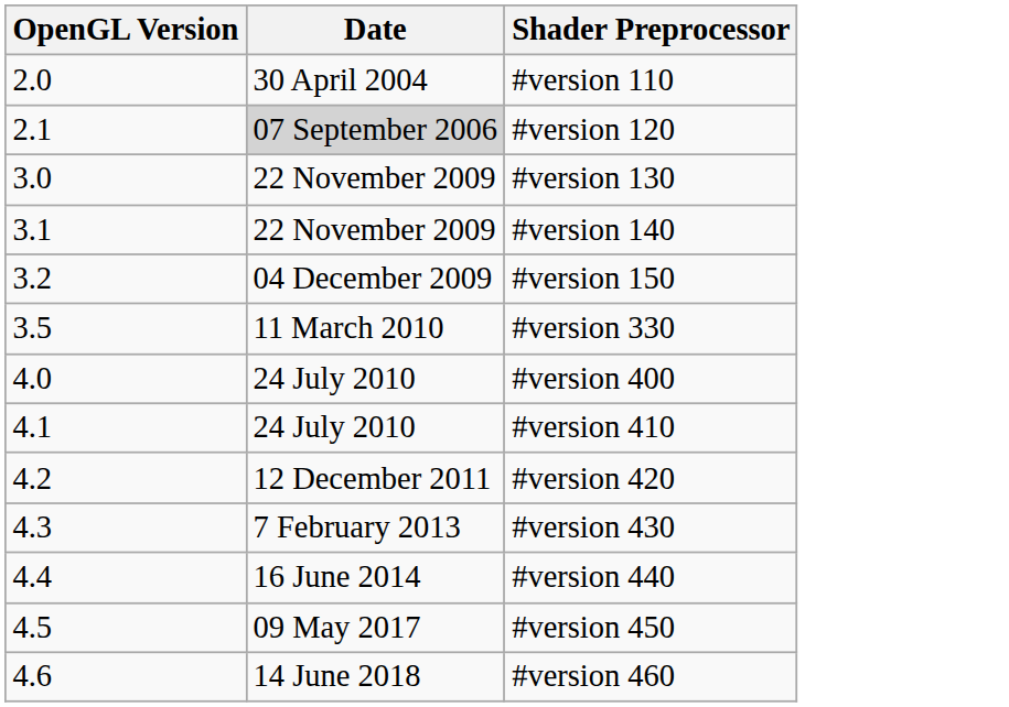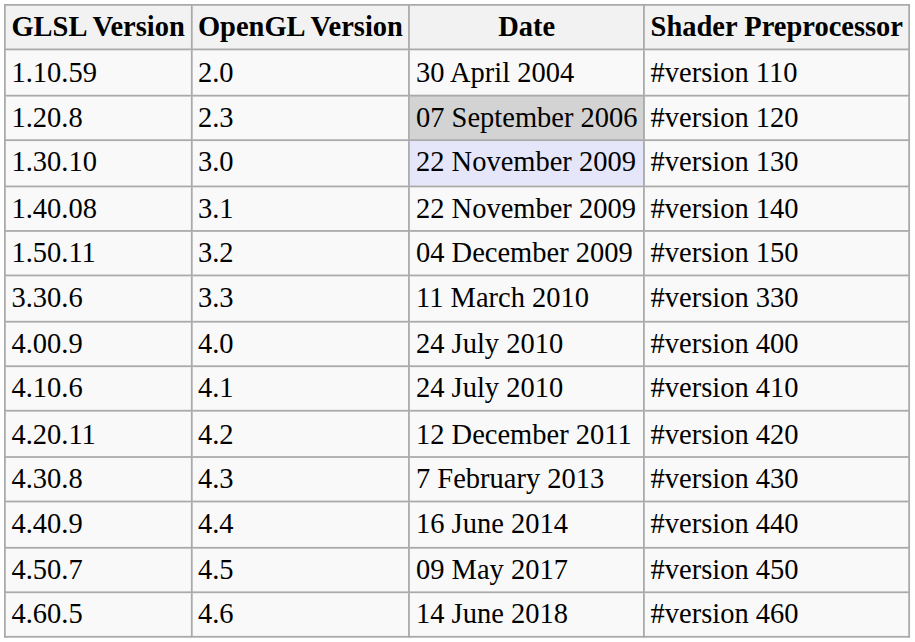 <table class="wikitable">
 <tr>
+<th>GLSL Version</th>
 <th>OpenGL Version</th>
 <th>Date</th>
 <th>Shader Preprocessor</th>
 </tr>
 <tr>
+<td>1.10.59</td>
 <td>2.0</td>
 <td>30 April 2004</td>
 <td>#version 110</td>
 </tr>
 <tr>
-<td>2.1</td>
+<td>1.20.8</td>
+<td>2.3</td>
 <td style="background: lightgrey;">07 September 2006</td>
 <td>#version 120</td>
 </tr>
 <tr>
+<td>1.30.10</td>
 <td>3.0</td>
-<td>22 November 2009</td>
+<td style="background: lavender;">22 November 2009</td>
 <td>#version 130</td>
 </tr>
 <tr>
+<td>1.40.08</td>
 <td>3.1</td>
 <td>22 November 2009</td>
 <td>#version 140</td>
 </tr>
 <tr>
+<td>1.50.11</td>
 <td>3.2</td>
 <td>04 December 2009</td>
 <td>#version 150</td>
 </tr>
 <tr>
-<td>3.5</td>
+<td>3.30.6</td>
+<td>3.3</td>
 <td>11 March 2010</td>
 <td>#version 330</td>
 </tr>
 <tr>
+<td>4.00.9</td>
 <td>4.0</td>
 <td>24 July 2010</td>
 <td>#version 400</td>
 </tr>
 <tr>
+<td>4.10.6</td>
 <td>4.1</td>
 <td>24 July 2010</td>
 <td>#version 410</td>
 </tr>
 <tr>
+<td>4.20.11</td>
 <td>4.2</td>
 <td>12 December 2011</td>
 <td>#version 420</td>
 </tr>
 <tr>
+<td>4.30.8</td>
 <td>4.3</td>
 <td>7 February 2013</td>
 <td>#version 430</td>
 </tr>
 <tr>
+<td>4.40.9</td>
 <td>4.4</td>
 <td>16 June 2014</td>
 <td>#version 440</td>
 </tr>
 <tr>
+<td>4.50.7</td>
 <td>4.5</td>
 <td>09 May 2017</td>
 <td>#version 450</td>
 </tr>
 <tr>
+<td>4.60.5</td>
 <td>4.6</td>
 <td>14 June 2018</td>
 <td>#version 460</td>
 </tr>
 </table>
